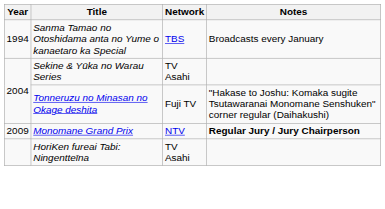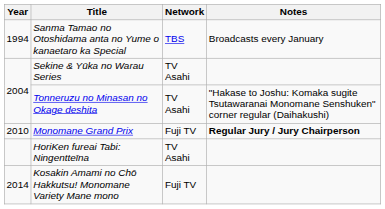 <table class="wikitable">
 <tr>
 <th>Year</th>
 <th>Title</th>
 <th>Network</th>
 <th>Notes</th>
 </tr>
 <tr>
 <td>1994</td>
 <td><em>Sanma Tamao no Otoshidama anta no Yume o kanaetaro ka Special</em></td>
 <td><a href='#'>TBS</a></td>
 <td>Broadcasts every January</td>
 </tr>
 <tr>
 <td rowspan="2">2004</td>
 <td><em>Sekine & Yūka no Warau Series</em></td>
 <td>TV Asahi</td>
 <td></td>
 </tr>
 <tr>
 <td><em><a href='#'>Tonneruzu no Minasan no Okage deshita</a></em></td>
-<td>Fuji TV</td>
+<td>TV Asahi</td>
 <td>"Hakase to Joshu: Komaka sugite Tsutawaranai Monomane Senshuken" corner regular (Daihakushi)</td>
 </tr>
 <tr>
-<td>2009</td>
+<td>2010</td>
 <td><em><a href='#'>Monomane Grand Prix</a></em></td>
-<td><a href='#'>NTV</a></td>
+<td>Fuji TV</td>
 <td><strong>Regular Jury / Jury Chairperson</strong></td>
 </tr>
 <tr>
 <td></td>
 <td><em>HoriKen fureai Tabi: Ningentteīna</em></td>
 <td>TV Asahi</td>
 <td></td>
 </tr>
+<tr>
+<td>2014</td>
+<td><em>Kosakin Amami no Chō Hakkutsu! Monomane Variety Mane mono</em></td>
+<td>Fuji TV</td>
+<td></td>
+</tr>
 </table>
